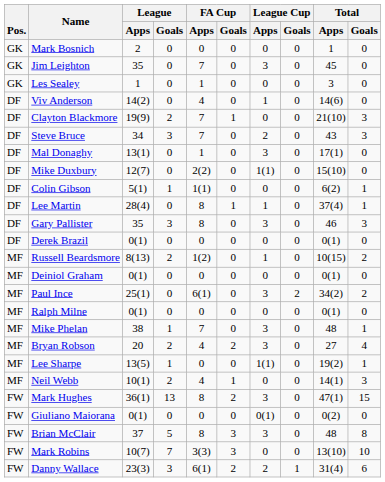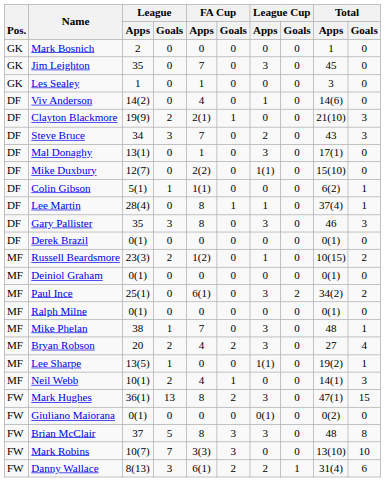 <table class="wikitable" style="text-align:center">
 <tr>
 <th rowspan="2" valign="bottom">Pos.</th>
 <th rowspan="2">Name</th>
 <th colspan="2" width="85">League</th>
 <th colspan="2" width="85">FA Cup</th>
 <th colspan="2" width="85">League Cup</th>
 <th colspan="2" width="85">Total</th>
 </tr>
 <tr>
 <th>Apps</th>
 <th>Goals</th>
 <th>Apps</th>
 <th>Goals</th>
 <th>Apps</th>
 <th>Goals</th>
 <th>Apps</th>
 <th>Goals</th>
 </tr>
 <tr>
 <td align="left">GK</td>
 <td align="left"> <a href='#'>Mark Bosnich</a></td>
 <td>2</td>
 <td>0</td>
 <td>0</td>
 <td>0</td>
 <td>0</td>
 <td>0</td>
 <td>1</td>
 <td>0</td>
 </tr>
 <tr>
 <td align="left">GK</td>
 <td align="left"> <a href='#'>Jim Leighton</a></td>
 <td>35</td>
 <td>0</td>
 <td>7</td>
 <td>0</td>
 <td>3</td>
 <td>0</td>
 <td>45</td>
 <td>0</td>
 </tr>
 <tr>
 <td align="left">GK</td>
 <td align="left"> <a href='#'>Les Sealey</a></td>
 <td>1</td>
 <td>0</td>
 <td>1</td>
 <td>0</td>
 <td>0</td>
 <td>0</td>
 <td>3</td>
 <td>0</td>
 </tr>
 <tr>
 <td align="left">DF</td>
 <td align="left"> <a href='#'>Viv Anderson</a></td>
 <td>14(2)</td>
 <td>0</td>
 <td>4</td>
 <td>0</td>
 <td>1</td>
 <td>0</td>
 <td>14(6)</td>
 <td>0</td>
 </tr>
 <tr>
 <td align="left">DF</td>
 <td align="left"> <a href='#'>Clayton Blackmore</a></td>
 <td>19(9)</td>
 <td>2</td>
-<td>7</td>
+<td>2(1)</td>
 <td>1</td>
 <td>0</td>
 <td>0</td>
 <td>21(10)</td>
 <td>3</td>
 </tr>
 <tr>
 <td align="left">DF</td>
 <td align="left"> <a href='#'>Steve Bruce</a></td>
 <td>34</td>
 <td>3</td>
 <td>7</td>
 <td>0</td>
 <td>2</td>
 <td>0</td>
 <td>43</td>
 <td>3</td>
 </tr>
 <tr>
 <td align="left">DF</td>
 <td align="left"> <a href='#'>Mal Donaghy</a></td>
 <td>13(1)</td>
 <td>0</td>
 <td>1</td>
 <td>0</td>
 <td>3</td>
 <td>0</td>
 <td>17(1)</td>
 <td>0</td>
 </tr>
 <tr>
 <td align="left">DF</td>
 <td align="left"> <a href='#'>Mike Duxbury</a></td>
 <td>12(7)</td>
 <td>0</td>
 <td>2(2)</td>
 <td>0</td>
 <td>1(1)</td>
 <td>0</td>
 <td>15(10)</td>
 <td>0</td>
 </tr>
 <tr>
 <td align="left">DF</td>
 <td align="left"> <a href='#'>Colin Gibson</a></td>
 <td>5(1)</td>
 <td>1</td>
 <td>1(1)</td>
 <td>0</td>
 <td>0</td>
 <td>0</td>
 <td>6(2)</td>
 <td>1</td>
 </tr>
 <tr>
 <td align="left">DF</td>
 <td align="left"> <a href='#'>Lee Martin</a></td>
 <td>28(4)</td>
 <td>0</td>
 <td>8</td>
 <td>1</td>
 <td>1</td>
 <td>0</td>
 <td>37(4)</td>
 <td>1</td>
 </tr>
 <tr>
 <td align="left">DF</td>
 <td align="left"> <a href='#'>Gary Pallister</a></td>
 <td>35</td>
 <td>3</td>
 <td>8</td>
 <td>0</td>
 <td>3</td>
 <td>0</td>
 <td>46</td>
 <td>3</td>
 </tr>
 <tr>
 <td align="left">DF</td>
 <td align="left"> <a href='#'>Derek Brazil</a></td>
 <td>0(1)</td>
 <td>0</td>
 <td>0</td>
 <td>0</td>
 <td>0</td>
 <td>0</td>
 <td>0(1)</td>
 <td>0</td>
 </tr>
 <tr>
 <td align="left">MF</td>
 <td align="left"> <a href='#'>Russell Beardsmore</a></td>
-<td>8(13)</td>
+<td>23(3)</td>
 <td>2</td>
 <td>1(2)</td>
 <td>0</td>
 <td>1</td>
 <td>0</td>
 <td>10(15)</td>
 <td>2</td>
 </tr>
 <tr>
 <td align="left">MF</td>
 <td align="left"> <a href='#'>Deiniol Graham</a></td>
 <td>0(1)</td>
 <td>0</td>
 <td>0</td>
 <td>0</td>
 <td>0</td>
 <td>0</td>
 <td>0(1)</td>
 <td>0</td>
 </tr>
 <tr>
 <td align="left">MF</td>
 <td align="left"> <a href='#'>Paul Ince</a></td>
 <td>25(1)</td>
 <td>0</td>
 <td>6(1)</td>
 <td>0</td>
 <td>3</td>
 <td>2</td>
 <td>34(2)</td>
 <td>2</td>
 </tr>
 <tr>
 <td align="left">MF</td>
 <td align="left"> <a href='#'>Ralph Milne</a></td>
 <td>0(1)</td>
 <td>0</td>
 <td>0</td>
 <td>0</td>
 <td>0</td>
 <td>0</td>
 <td>0(1)</td>
 <td>0</td>
 </tr>
 <tr>
 <td align="left">MF</td>
 <td align="left"> <a href='#'>Mike Phelan</a></td>
 <td>38</td>
 <td>1</td>
 <td>7</td>
 <td>0</td>
 <td>3</td>
 <td>0</td>
 <td>48</td>
 <td>1</td>
 </tr>
 <tr>
 <td align="left">MF</td>
 <td align="left"> <a href='#'>Bryan Robson</a></td>
 <td>20</td>
 <td>2</td>
 <td>4</td>
 <td>2</td>
 <td>3</td>
 <td>0</td>
 <td>27</td>
 <td>4</td>
 </tr>
 <tr>
 <td align="left">MF</td>
 <td align="left"> <a href='#'>Lee Sharpe</a></td>
 <td>13(5)</td>
 <td>1</td>
 <td>0</td>
 <td>0</td>
 <td>1(1)</td>
 <td>0</td>
 <td>19(2)</td>
 <td>1</td>
 </tr>
 <tr>
 <td align="left">MF</td>
 <td align="left"> <a href='#'>Neil Webb</a></td>
 <td>10(1)</td>
 <td>2</td>
 <td>4</td>
 <td>1</td>
 <td>0</td>
 <td>0</td>
 <td>14(1)</td>
 <td>3</td>
 </tr>
 <tr>
 <td align="left">FW</td>
 <td align="left"> <a href='#'>Mark Hughes</a></td>
 <td>36(1)</td>
 <td>13</td>
 <td>8</td>
 <td>2</td>
 <td>3</td>
 <td>0</td>
 <td>47(1)</td>
 <td>15</td>
 </tr>
 <tr>
 <td align="left">FW</td>
 <td align="left"> <a href='#'>Giuliano Maiorana</a></td>
 <td>0(1)</td>
 <td>0</td>
 <td>0</td>
 <td>0</td>
 <td>0(1)</td>
 <td>0</td>
 <td>0(2)</td>
 <td>0</td>
 </tr>
 <tr>
 <td align="left">FW</td>
 <td align="left"> <a href='#'>Brian McClair</a></td>
 <td>37</td>
 <td>5</td>
 <td>8</td>
 <td>3</td>
 <td>3</td>
 <td>0</td>
 <td>48</td>
 <td>8</td>
 </tr>
 <tr>
 <td align="left">FW</td>
 <td align="left"> <a href='#'>Mark Robins</a></td>
 <td>10(7)</td>
 <td>7</td>
 <td>3(3)</td>
 <td>3</td>
 <td>0</td>
 <td>0</td>
 <td>13(10)</td>
 <td>10</td>
 </tr>
 <tr>
 <td align="left">FW</td>
 <td align="left"> <a href='#'>Danny Wallace</a></td>
-<td>23(3)</td>
+<td>8(13)</td>
 <td>3</td>
 <td>6(1)</td>
 <td>2</td>
 <td>2</td>
 <td>1</td>
 <td>31(4)</td>
 <td>6</td>
 </tr>
 </table>
